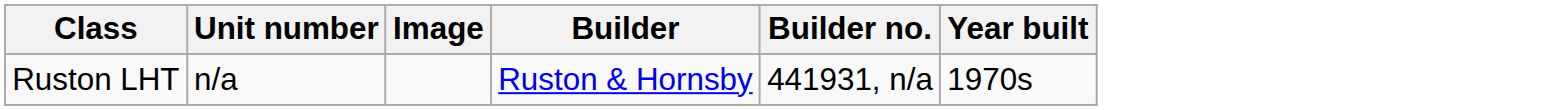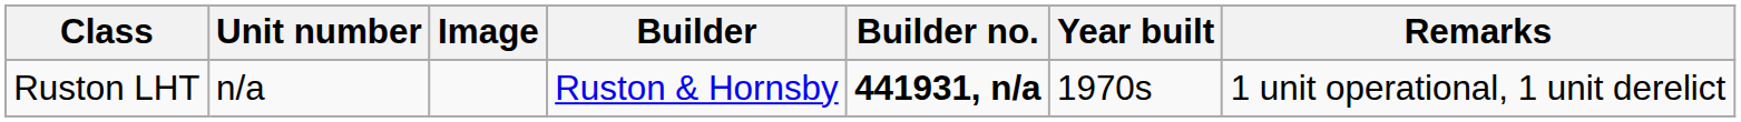 <table class="wikitable">
 <tr>
 <th>Class</th>
 <th>Unit number</th>
 <th>Image</th>
 <th>Builder</th>
 <th>Builder no.</th>
 <th>Year built</th>
+<th>Remarks</th>
 </tr>
 <tr>
 <td>Ruston LHT</td>
 <td>n/a</td>
 <td></td>
 <td> <a href='#'>Ruston & Hornsby</a></td>
-<td>441931, n/a</td>
+<td><strong>441931, n/a</strong></td>
 <td>1970s</td>
+<td>1 unit operational, 1 unit derelict</td>
 </tr>
 </table>
